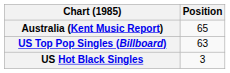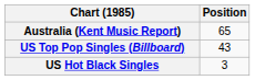 <table class="wikitable sortable plainrowheaders">
 <tr>
 <th scope="col" style="width:17em;">Chart (1985)</th>
 <th scope="col">Position</th>
 </tr>
 <tr>
 <th scope="row">Australia (<a href='#'>Kent Music Report</a>)</th>
 <td style="text-align:center;">65</td>
 </tr>
 <tr>
 <th scope="row"><a href='#'>US Top Pop Singles (<em>Billboard</em>)</a></th>
-<td style="text-align:center;">63</td>
+<td style="text-align:center;">43</td>
 </tr>
 <tr>
 <th scope="row">US <a href='#'>Hot Black Singles</a></th>
 <td style="text-align:center;">3</td>
 </tr>
 </table>
